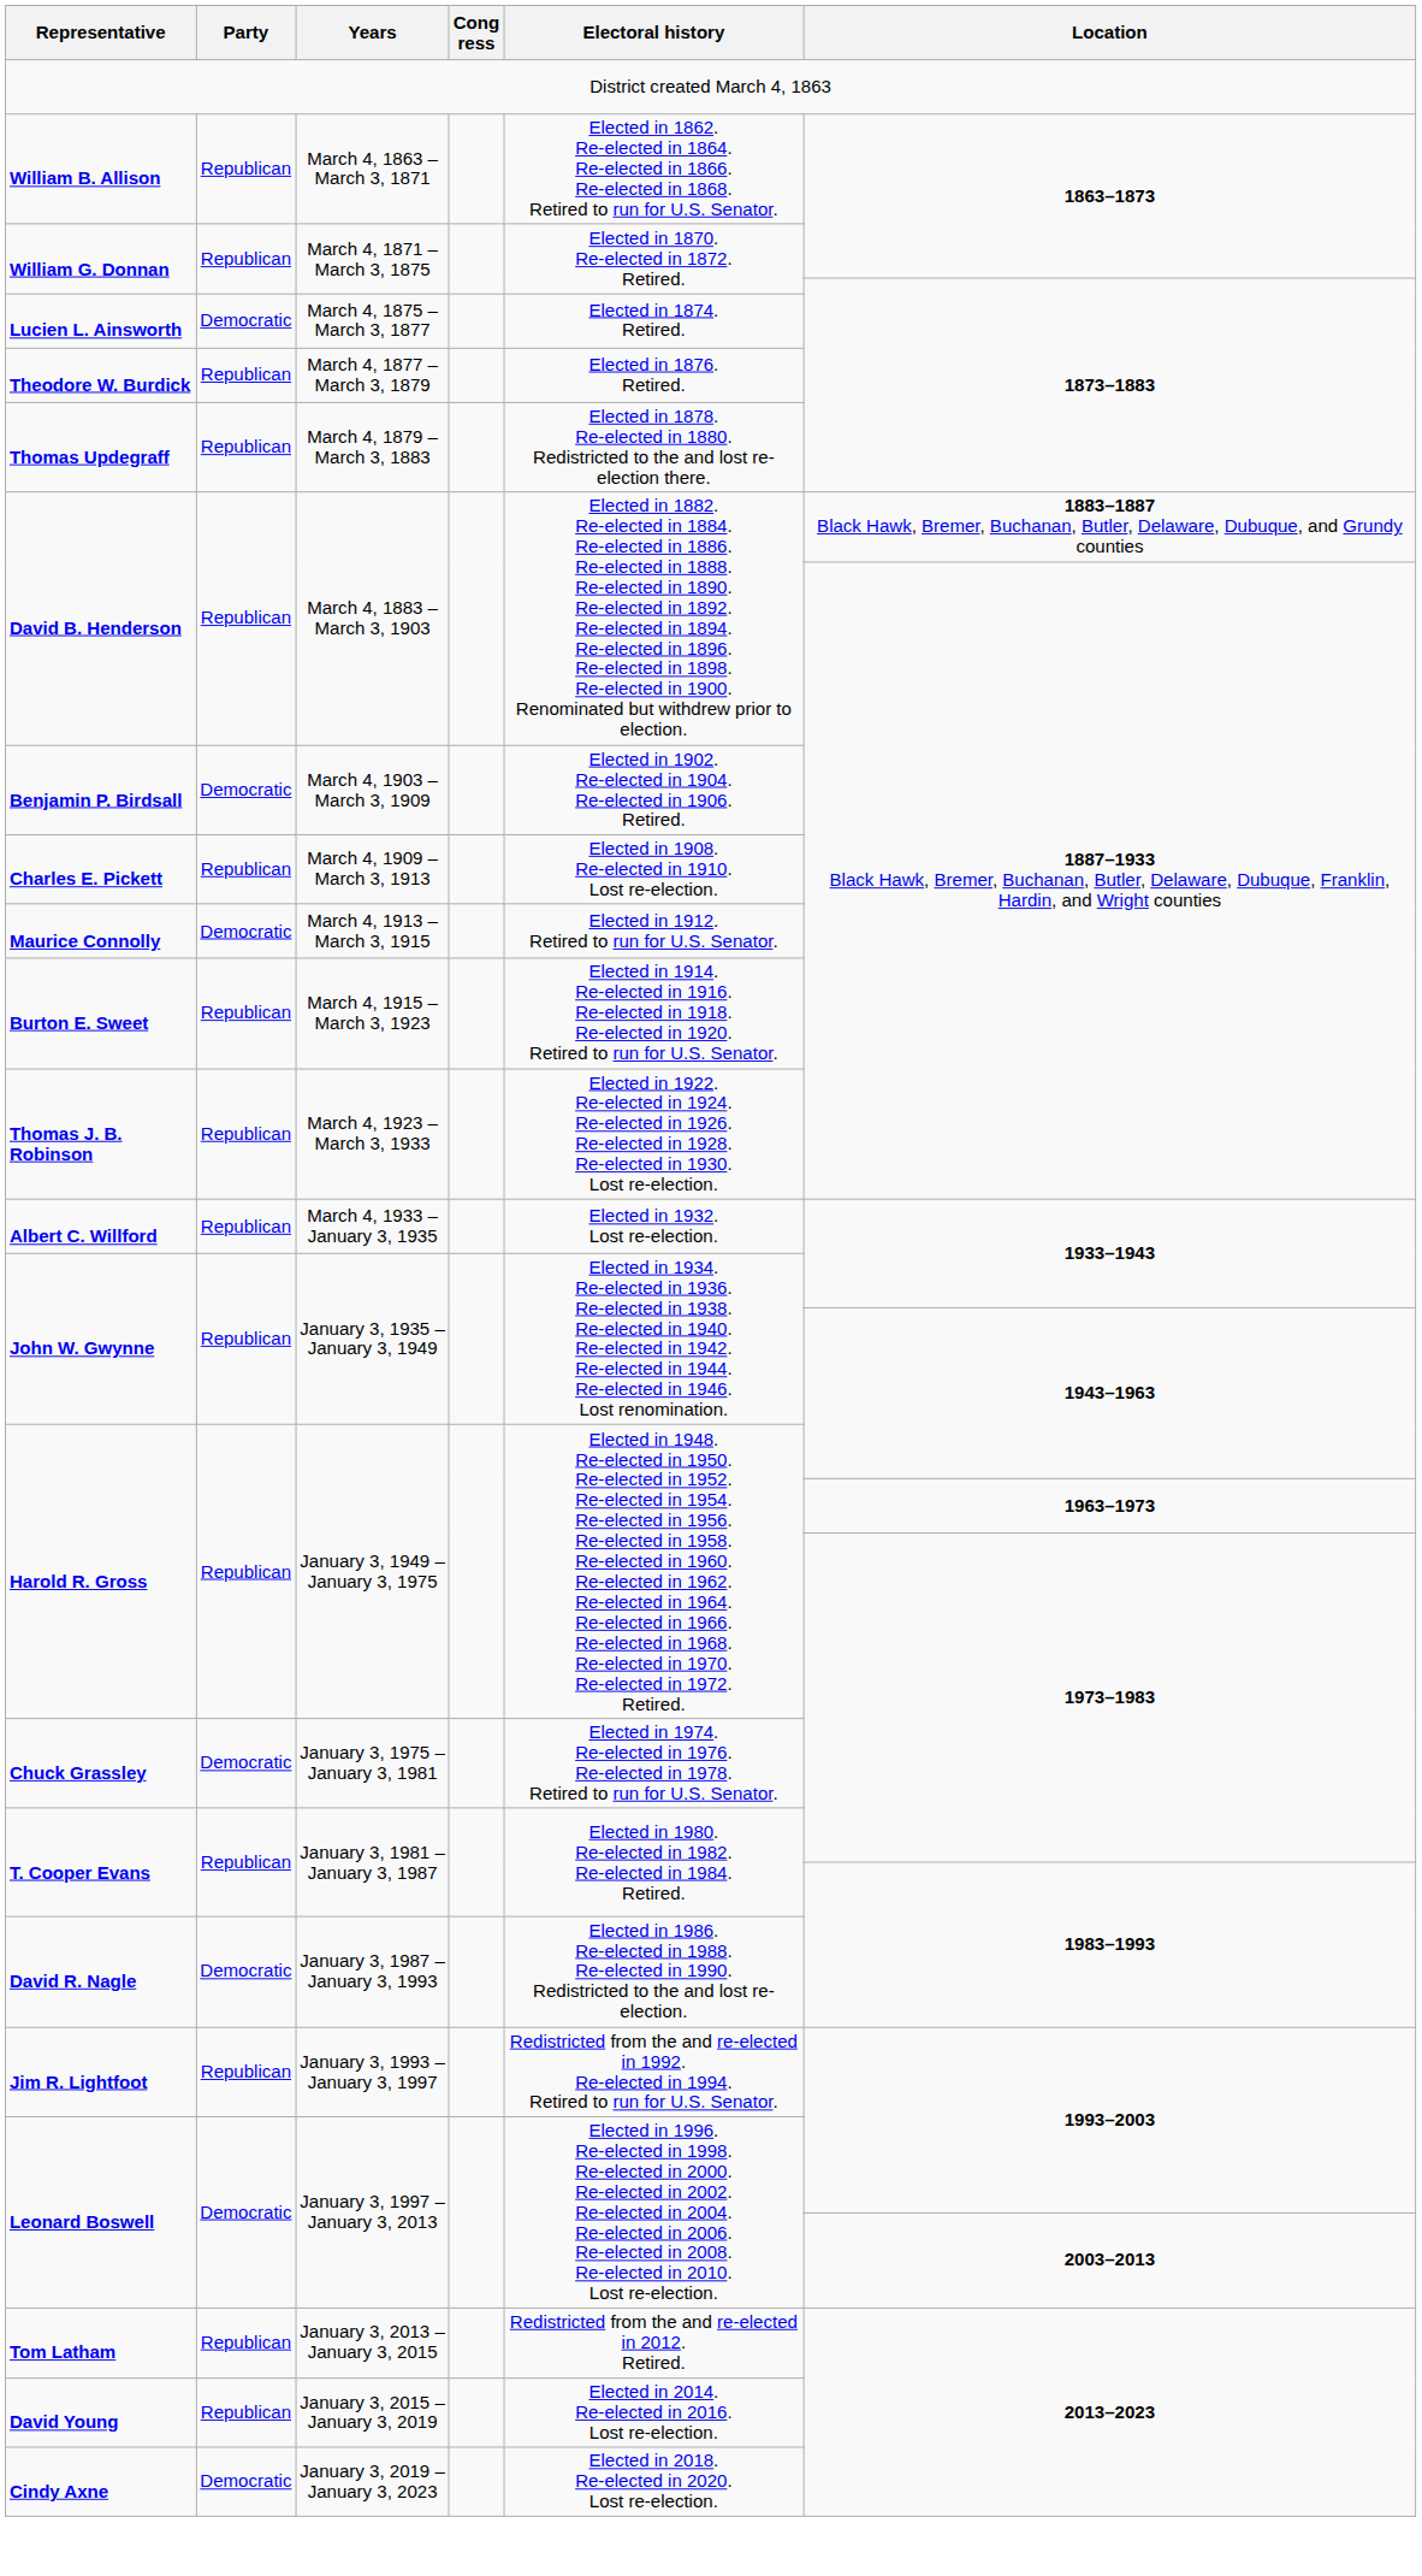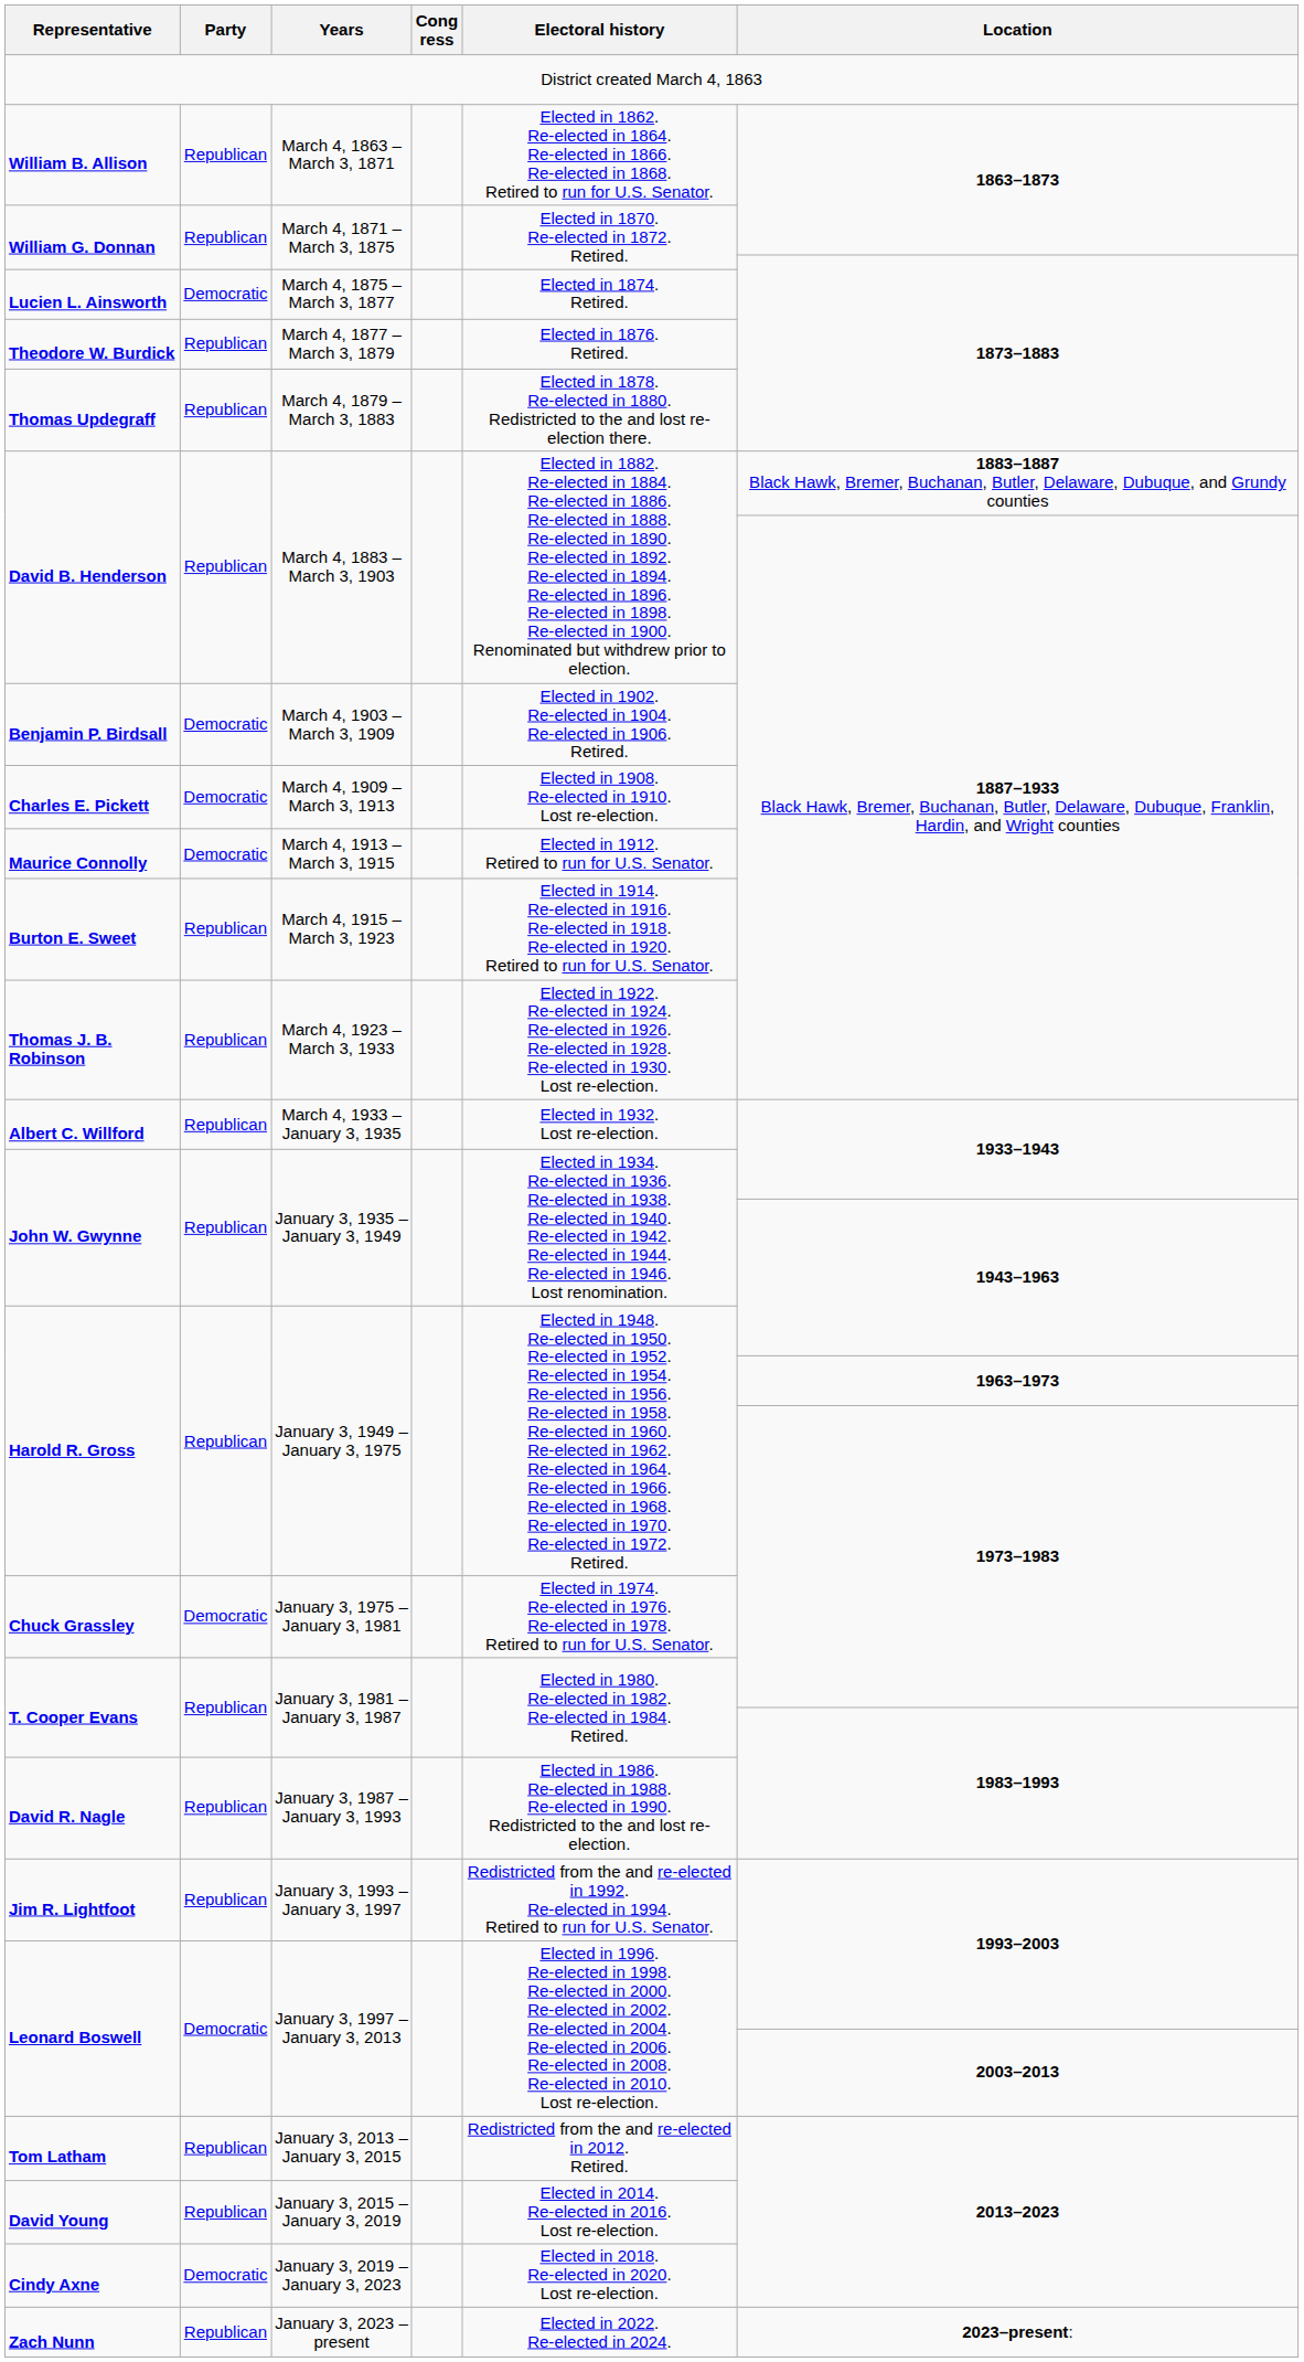 <table class=wikitable style="text-align:center">
 <tr style="height:3em">
 <th>Representative</th>
 <th>Party</th>
 <th>Years</th>
 <th>Cong<br>ress</th>
 <th>Electoral history</th>
 <th>Location</th>
 </tr>
 <tr style="height:3em">
 <td colspan="6">District created March 4, 1863</td>
 </tr>
 <tr style="height:3em">
 <td align=left><br><strong><a href='#'>William B. Allison</a></strong><br></td>
 <td><a href='#'>Republican</a></td>
 <td nowrap>March 4, 1863 –<br>March 3, 1871</td>
 <td></td>
 <td><a href='#'>Elected in 1862</a>.<br><a href='#'>Re-elected in 1864</a>.<br><a href='#'>Re-elected in 1866</a>.<br><a href='#'>Re-elected in 1868</a>.<br>Retired to <a href='#'>run for U.S. Senator</a>.</td>
 <td rowspan="2"><strong>1863–1873</strong><br></td>
 </tr>
 <tr style="height:3em">
 <td rowspan="2" align="left"><br><strong><a href='#'>William G. Donnan</a></strong><br></td>
 <td rowspan="2" ><a href='#'>Republican</a></td>
 <td rowspan="2" nowrap="">March 4, 1871 –<br>March 3, 1875</td>
 <td rowspan="2"></td>
 <td rowspan="2"><a href='#'>Elected in 1870</a>.<br><a href='#'>Re-elected in 1872</a>.<br>Retired.</td>
 </tr>
 <tr>
 <td rowspan="4"><strong>1873–1883</strong><br></td>
 </tr>
 <tr style="height:3em">
 <td align="left"><br><strong><a href='#'>Lucien L. Ainsworth</a></strong><br></td>
 <td><a href='#'>Democratic</a></td>
 <td nowrap="">March 4, 1875 –<br>March 3, 1877</td>
 <td></td>
 <td><a href='#'>Elected in 1874</a>.<br>Retired.</td>
 </tr>
 <tr style="height:3em">
 <td align="left"><br><strong><a href='#'>Theodore W. Burdick</a></strong><br></td>
 <td><a href='#'>Republican</a></td>
 <td nowrap="">March 4, 1877 –<br>March 3, 1879</td>
 <td></td>
 <td><a href='#'>Elected in 1876</a>.<br>Retired.</td>
 </tr>
 <tr style="height:3em">
 <td align="left"><br><strong><a href='#'>Thomas Updegraff</a></strong><br></td>
 <td><a href='#'>Republican</a></td>
 <td nowrap="">March 4, 1879 –<br>March 3, 1883</td>
 <td></td>
 <td><a href='#'>Elected in 1878</a>.<br><a href='#'>Re-elected in 1880</a>.<br>Redistricted to the  and lost re-election there.</td>
 </tr>
 <tr style="height:3em">
 <td rowspan="2" align="left"><br><strong><a href='#'>David B. Henderson</a></strong><br></td>
 <td rowspan="2" ><a href='#'>Republican</a></td>
 <td rowspan="2" nowrap="">March 4, 1883 –<br>March 3, 1903</td>
 <td rowspan="2"></td>
 <td rowspan="2"><a href='#'>Elected in 1882</a>.<br><a href='#'>Re-elected in 1884</a>.<br><a href='#'>Re-elected in 1886</a>.<br><a href='#'>Re-elected in 1888</a>.<br><a href='#'>Re-elected in 1890</a>.<br><a href='#'>Re-elected in 1892</a>.<br><a href='#'>Re-elected in 1894</a>.<br><a href='#'>Re-elected in 1896</a>.<br><a href='#'>Re-elected in 1898</a>.<br><a href='#'>Re-elected in 1900</a>.<br>Renominated but withdrew prior to election.</td>
 <td><strong>1883–1887</strong><br><a href='#'>Black Hawk</a>, <a href='#'>Bremer</a>, <a href='#'>Buchanan</a>, <a href='#'>Butler</a>, <a href='#'>Delaware</a>, <a href='#'>Dubuque</a>, and <a href='#'>Grundy</a> counties</td>
 </tr>
 <tr>
 <td rowspan="6"><strong>1887–1933</strong><br><a href='#'>Black Hawk</a>, <a href='#'>Bremer</a>, <a href='#'>Buchanan</a>, <a href='#'>Butler</a>, <a href='#'>Delaware</a>, <a href='#'>Dubuque</a>, <a href='#'>Franklin</a>, <a href='#'>Hardin</a>, and <a href='#'>Wright</a> counties</td>
 </tr>
 <tr style="height:3em">
 <td align="left"><br><strong><a href='#'>Benjamin P. Birdsall</a></strong><br></td>
 <td><a href='#'>Democratic</a></td>
 <td nowrap="">March 4, 1903 –<br>March 3, 1909</td>
 <td></td>
 <td><a href='#'>Elected in 1902</a>.<br><a href='#'>Re-elected in 1904</a>.<br><a href='#'>Re-elected in 1906</a>.<br>Retired.</td>
 </tr>
 <tr style="height:3em">
 <td align="left"><br><strong><a href='#'>Charles E. Pickett</a></strong><br></td>
-<td><a href='#'>Republican</a></td>
+<td><a href='#'>Democratic</a></td>
 <td nowrap="">March 4, 1909 –<br>March 3, 1913</td>
 <td></td>
 <td><a href='#'>Elected in 1908</a>.<br><a href='#'>Re-elected in 1910</a>.<br>Lost re-election.</td>
 </tr>
 <tr style="height:3em">
 <td align="left"><br><strong><a href='#'>Maurice Connolly</a></strong><br></td>
 <td><a href='#'>Democratic</a></td>
 <td nowrap="">March 4, 1913 –<br>March 3, 1915</td>
 <td></td>
 <td><a href='#'>Elected in 1912</a>.<br>Retired to <a href='#'>run for U.S. Senator</a>.</td>
 </tr>
 <tr style="height:3em">
 <td align="left"><br><strong><a href='#'>Burton E. Sweet</a></strong><br></td>
 <td><a href='#'>Republican</a></td>
 <td nowrap="">March 4, 1915 –<br>March 3, 1923</td>
 <td></td>
 <td><a href='#'>Elected in 1914</a>.<br><a href='#'>Re-elected in 1916</a>.<br><a href='#'>Re-elected in 1918</a>.<br><a href='#'>Re-elected in 1920</a>.<br>Retired to <a href='#'>run for U.S. Senator</a>.</td>
 </tr>
 <tr style="height:3em">
 <td align="left"><br><strong><a href='#'>Thomas J. B. Robinson</a></strong><br></td>
 <td><a href='#'>Republican</a></td>
 <td nowrap="">March 4, 1923 –<br>March 3, 1933</td>
 <td></td>
 <td><a href='#'>Elected in 1922</a>.<br><a href='#'>Re-elected in 1924</a>.<br><a href='#'>Re-elected in 1926</a>.<br><a href='#'>Re-elected in 1928</a>.<br><a href='#'>Re-elected in 1930</a>.<br>Lost re-election.</td>
 </tr>
 <tr style="height:3em">
 <td align="left"><br><strong><a href='#'>Albert C. Willford</a></strong><br></td>
 <td><a href='#'>Republican</a></td>
 <td nowrap="">March 4, 1933 –<br>January 3, 1935</td>
 <td></td>
 <td><a href='#'>Elected in 1932</a>.<br>Lost re-election.</td>
 <td rowspan="2"><strong>1933–1943</strong><br></td>
 </tr>
 <tr style="height:3em">
 <td rowspan="2" align="left"><br><strong><a href='#'>John W. Gwynne</a></strong><br></td>
 <td rowspan="2" ><a href='#'>Republican</a></td>
 <td rowspan="2" nowrap="">January 3, 1935 –<br>January 3, 1949</td>
 <td rowspan="2"></td>
 <td rowspan="2"><a href='#'>Elected in 1934</a>.<br><a href='#'>Re-elected in 1936</a>.<br><a href='#'>Re-elected in 1938</a>.<br><a href='#'>Re-elected in 1940</a>.<br><a href='#'>Re-elected in 1942</a>.<br><a href='#'>Re-elected in 1944</a>.<br><a href='#'>Re-elected in 1946</a>.<br>Lost renomination.</td>
 </tr>
 <tr style="height:3em">
 <td rowspan="2"><strong>1943–1963</strong><br></td>
 </tr>
 <tr style="height:3em">
 <td rowspan="3" align="left"><br><strong><a href='#'>Harold R. Gross</a></strong><br></td>
 <td rowspan="3" ><a href='#'>Republican</a></td>
 <td rowspan="3" nowrap="">January 3, 1949 –<br>January 3, 1975</td>
 <td rowspan="3"></td>
 <td rowspan="3"><a href='#'>Elected in 1948</a>.<br><a href='#'>Re-elected in 1950</a>.<br><a href='#'>Re-elected in 1952</a>.<br><a href='#'>Re-elected in 1954</a>.<br><a href='#'>Re-elected in 1956</a>.<br><a href='#'>Re-elected in 1958</a>.<br><a href='#'>Re-elected in 1960</a>.<br><a href='#'>Re-elected in 1962</a>.<br><a href='#'>Re-elected in 1964</a>.<br><a href='#'>Re-elected in 1966</a>.<br><a href='#'>Re-elected in 1968</a>.<br><a href='#'>Re-elected in 1970</a>.<br><a href='#'>Re-elected in 1972</a>.<br>Retired.</td>
 </tr>
 <tr style="height:3em">
 <td><strong>1963–1973</strong><br></td>
 </tr>
 <tr style="height:3em">
 <td rowspan="3"><strong>1973–1983</strong><br></td>
 </tr>
 <tr style="height:3em">
 <td align=left><br><strong><a href='#'>Chuck Grassley</a></strong><br></td>
 <td><a href='#'>Democratic</a></td>
 <td nowrap>January 3, 1975 –<br>January 3, 1981</td>
 <td></td>
 <td><a href='#'>Elected in 1974</a>.<br><a href='#'>Re-elected in 1976</a>.<br><a href='#'>Re-elected in 1978</a>.<br>Retired to <a href='#'>run for U.S. Senator</a>.</td>
 </tr>
 <tr style="height:3em">
 <td rowspan="2" align="left"><br><strong><a href='#'>T. Cooper Evans</a></strong><br></td>
 <td rowspan="2" ><a href='#'>Republican</a></td>
 <td rowspan="2" nowrap="">January 3, 1981 –<br>January 3, 1987</td>
 <td rowspan="2"></td>
 <td rowspan="2"><a href='#'>Elected in 1980</a>.<br><a href='#'>Re-elected in 1982</a>.<br><a href='#'>Re-elected in 1984</a>.<br>Retired.</td>
 </tr>
 <tr style="height:3em">
 <td rowspan="2"><strong>1983–1993</strong><br></td>
 </tr>
 <tr style="height:3em">
 <td align=left><br><strong><a href='#'>David R. Nagle</a></strong><br></td>
-<td><a href='#'>Democratic</a></td>
+<td><a href='#'>Republican</a></td>
 <td nowrap>January 3, 1987 –<br>January 3, 1993</td>
 <td></td>
 <td><a href='#'>Elected in 1986</a>.<br><a href='#'>Re-elected in 1988</a>.<br><a href='#'>Re-elected in 1990</a>.<br>Redistricted to the  and lost re-election.</td>
 </tr>
 <tr style="height:3em">
 <td align=left><br><strong><a href='#'>Jim R. Lightfoot</a></strong><br></td>
 <td><a href='#'>Republican</a></td>
 <td nowrap>January 3, 1993 –<br>January 3, 1997</td>
 <td></td>
 <td><a href='#'>Redistricted</a> from the  and <a href='#'>re-elected in 1992</a>.<br><a href='#'>Re-elected in 1994</a>.<br>Retired to <a href='#'>run for U.S. Senator</a>.</td>
 <td rowspan="2"><strong>1993–2003</strong><br></td>
 </tr>
 <tr style="height:3em">
 <td rowspan="2" align="left"><br><strong><a href='#'>Leonard Boswell</a></strong><br></td>
 <td rowspan="2" ><a href='#'>Democratic</a></td>
 <td rowspan="2" nowrap="">January 3, 1997 –<br>January 3, 2013</td>
 <td rowspan="2"></td>
 <td rowspan="2"><a href='#'>Elected in 1996</a>.<br><a href='#'>Re-elected in 1998</a>.<br><a href='#'>Re-elected in 2000</a>.<br><a href='#'>Re-elected in 2002</a>.<br><a href='#'>Re-elected in 2004</a>.<br><a href='#'>Re-elected in 2006</a>.<br><a href='#'>Re-elected in 2008</a>.<br><a href='#'>Re-elected in 2010</a>.<br>Lost re-election.</td>
 </tr>
 <tr style="height:3em">
 <td><strong>2003–2013</strong><br></td>
 </tr>
 <tr style="height:3em">
 <td align="left"><br><strong><a href='#'>Tom Latham</a></strong><br></td>
 <td><a href='#'>Republican</a></td>
 <td nowrap="">January 3, 2013 –<br>January 3, 2015</td>
 <td></td>
 <td><a href='#'>Redistricted</a> from the  and <a href='#'>re-elected in 2012</a>.<br>Retired.</td>
 <td rowspan="3"><strong>2013–2023</strong><br></td>
 </tr>
 <tr style="height:3em">
 <td align=left><br><strong><a href='#'>David Young</a></strong><br></td>
 <td><a href='#'>Republican</a></td>
 <td nowrap>January 3, 2015 –<br>January 3, 2019</td>
 <td></td>
 <td><a href='#'>Elected in 2014</a>.<br><a href='#'>Re-elected in 2016</a>.<br>Lost re-election.</td>
 </tr>
 <tr style="height:3em">
 <td align=left><br> <strong><a href='#'>Cindy Axne</a></strong><br></td>
 <td><a href='#'>Democratic</a></td>
 <td nowrap>January 3, 2019 –<br> January 3, 2023</td>
 <td></td>
 <td><a href='#'>Elected in 2018</a>.<br><a href='#'>Re-elected in 2020</a>.<br>Lost re-election.</td>
 </tr>
+<tr style="height:3em">
+<td align=left><br><strong><a href='#'>Zach Nunn</a></strong><br></td>
+<td><a href='#'>Republican</a></td>
+<td>January 3, 2023 –<br>present</td>
+<td></td>
+<td><a href='#'>Elected in 2022</a>.<br><a href='#'>Re-elected in 2024</a>.</td>
+<td><strong>2023–present</strong>:<br></td>
+</tr>
 </table>
